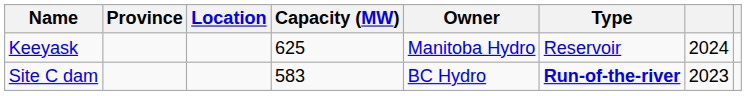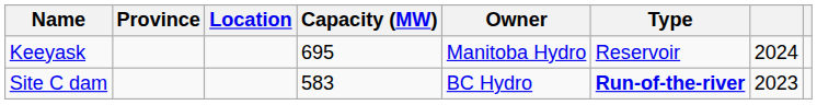 <table class="wikitable sortable">
 <tr>
 <th>Name</th>
 <th>Province</th>
 <th><a href='#'>Location</a></th>
 <th>Capacity (<a href='#'>MW</a>)</th>
 <th>Owner</th>
 <th>Type</th>
 <th></th>
 <th class="unsortable"></th>
 </tr>
 <tr>
 <td><a href='#'>Keeyask</a></td>
 <td></td>
 <td></td>
-<td>625</td>
+<td>695</td>
 <td><a href='#'>Manitoba Hydro</a></td>
 <td><a href='#'>Reservoir</a></td>
 <td>2024</td>
 <td></td>
 </tr>
 <tr>
 <td><a href='#'>Site C dam</a></td>
 <td></td>
 <td></td>
 <td>583</td>
 <td><a href='#'>BC Hydro</a></td>
 <td><strong><a href='#'>Run-of-the-river</a></strong></td>
 <td>2023</td>
 <td></td>
 </tr>
 </table>
